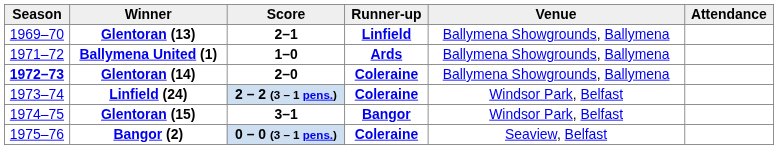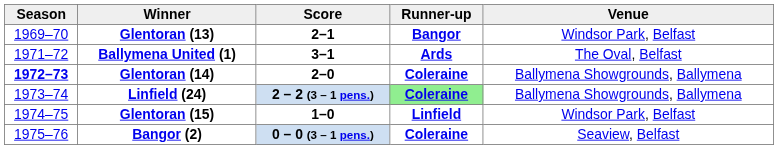 <table class="toccolours" border="1" cellpadding="2" style="border-collapse: collapse; text-align: center; width: 70%; margin: 4 left;">
 <tr style="background: #efefef;">
 <th>Season</th>
 <th>Winner</th>
 <th>Score</th>
 <th>Runner-up</th>
 <th>Venue</th>
-<th>Attendance</th>
 </tr>
 <tr align=center>
 <td><a href='#'>1969–70</a></td>
 <td><strong><a href='#'>Glentoran</a> (13)</strong></td>
 <td><strong>2–1</strong></td>
-<td><strong><a href='#'>Linfield</a></strong></td>
-<td><a href='#'>Ballymena Showgrounds</a>, <a href='#'>Ballymena</a></td>
-<td></td>
+<td><strong><a href='#'>Bangor</a></strong></td>
+<td><a href='#'>Windsor Park</a>, <a href='#'>Belfast</a></td>
 </tr>
 <tr align=center>
 <td><a href='#'>1971–72</a></td>
 <td><strong><a href='#'>Ballymena United</a> (1)</strong></td>
-<td><strong>1–0</strong></td>
+<td><strong>3–1</strong></td>
 <td><strong><a href='#'>Ards</a></strong></td>
-<td><a href='#'>Ballymena Showgrounds</a>, <a href='#'>Ballymena</a></td>
-<td></td>
+<td><a href='#'>The Oval</a>, <a href='#'>Belfast</a></td>
 </tr>
 <tr align=center>
 <td><strong><a href='#'>1972–73</a></strong></td>
 <td><strong><a href='#'>Glentoran</a> (14)</strong></td>
 <td><strong>2–0</strong></td>
 <td><strong><a href='#'>Coleraine</a></strong></td>
 <td><a href='#'>Ballymena Showgrounds</a>, <a href='#'>Ballymena</a></td>
-<td></td>
 </tr>
 <tr align=center>
 <td><a href='#'>1973–74</a></td>
 <td><strong><a href='#'>Linfield</a> (24)</strong></td>
 <td style="background:#cedff2;"> <strong>2 – 2  <small>(3 – 1 <a href='#'>pens.</a>)</small></strong></td>
-<td><strong><a href='#'>Coleraine</a></strong></td>
-<td><a href='#'>Windsor Park</a>, <a href='#'>Belfast</a></td>
-<td></td>
+<td style="background: lightgreen;"><strong><a href='#'>Coleraine</a></strong></td>
+<td><a href='#'>Ballymena Showgrounds</a>, <a href='#'>Ballymena</a></td>
 </tr>
 <tr align=center>
 <td><a href='#'>1974–75</a></td>
 <td><strong><a href='#'>Glentoran</a> (15)</strong></td>
-<td><strong>3–1</strong></td>
-<td><strong><a href='#'>Bangor</a></strong></td>
+<td><strong>1–0</strong></td>
+<td><strong><a href='#'>Linfield</a></strong></td>
 <td><a href='#'>Windsor Park</a>, <a href='#'>Belfast</a></td>
-<td></td>
 </tr>
 <tr align=center>
 <td><a href='#'>1975–76</a></td>
 <td><strong><a href='#'>Bangor</a> (2)</strong></td>
 <td style="background:#cedff2;"> <strong>0 – 0  <small>(3 – 1 <a href='#'>pens.</a>)</small></strong></td>
 <td><strong><a href='#'>Coleraine</a></strong></td>
 <td><a href='#'>Seaview</a>, <a href='#'>Belfast</a></td>
-<td></td>
 </tr>
 </table>
